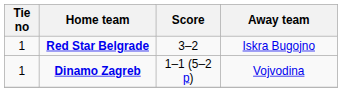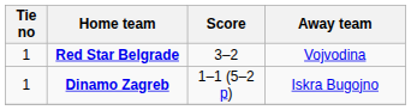 <table class="wikitable" style="text-align: center">
 <tr>
 <th width=40>Tie no</th>
 <th width=150>Home team</th>
 <th width=80>Score</th>
 <th width=150>Away team</th>
 </tr>
 <tr>
 <td>1</td>
 <td><strong><a href='#'>Red Star Belgrade</a></strong></td>
 <td>3–2</td>
-<td><a href='#'>Iskra Bugojno</a></td>
+<td><a href='#'>Vojvodina</a></td>
 </tr>
 <tr>
 <td>1</td>
 <td><strong><a href='#'>Dinamo Zagreb</a></strong></td>
 <td>1–1 (5–2 <a href='#'>p</a>)</td>
-<td><a href='#'>Vojvodina</a></td>
+<td><a href='#'>Iskra Bugojno</a></td>
 </tr>
 <tr>
 </tr>
 </table>
